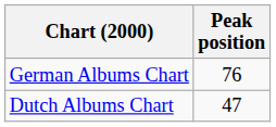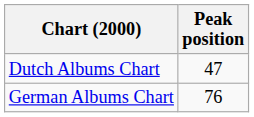 <table class="wikitable">
 <tr>
 <th style="text-align:center;">Chart (2000)</th>
 <th style="text-align:center;">Peak<br>position</th>
 </tr>
 <tr>
+<td align="left"><a href='#'>Dutch Albums Chart</a></td>
+<td style="text-align:center;">47</td>
+</tr>
+<tr>
 <td align="left"><a href='#'>German Albums Chart</a></td>
 <td style="text-align:center;">76</td>
 </tr>
-<tr>
-<td align="left"><a href='#'>Dutch Albums Chart</a></td>
-<td style="text-align:center;">47</td>
-</tr>
 </table>
